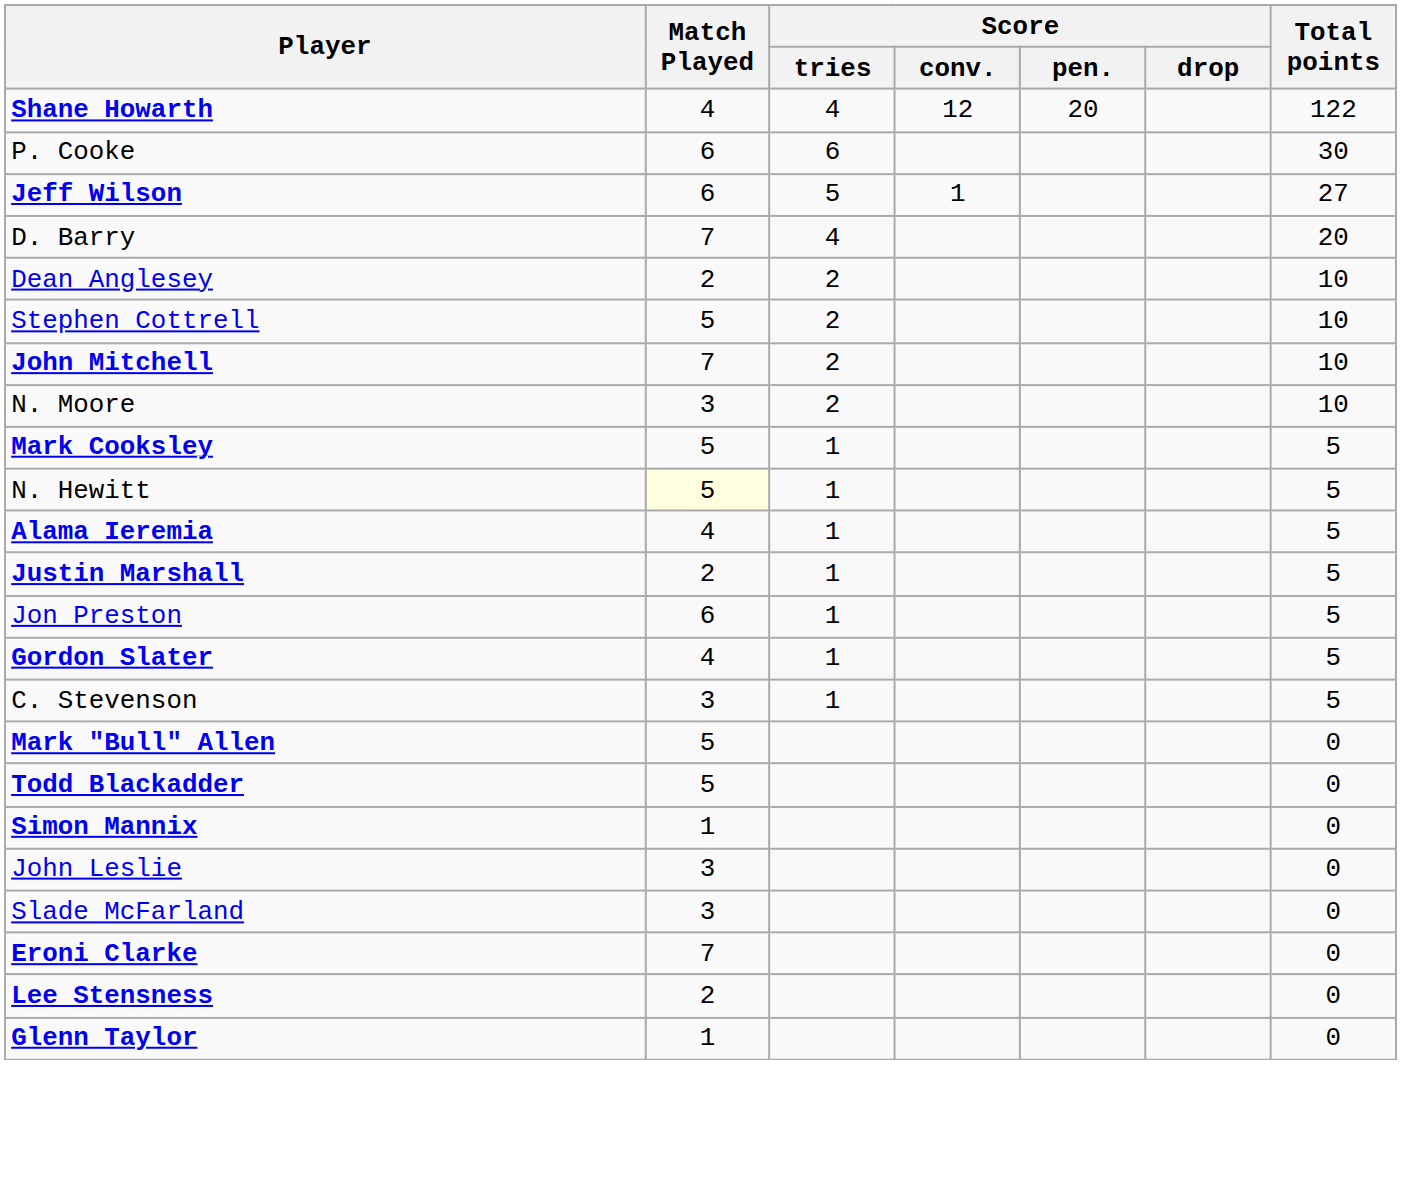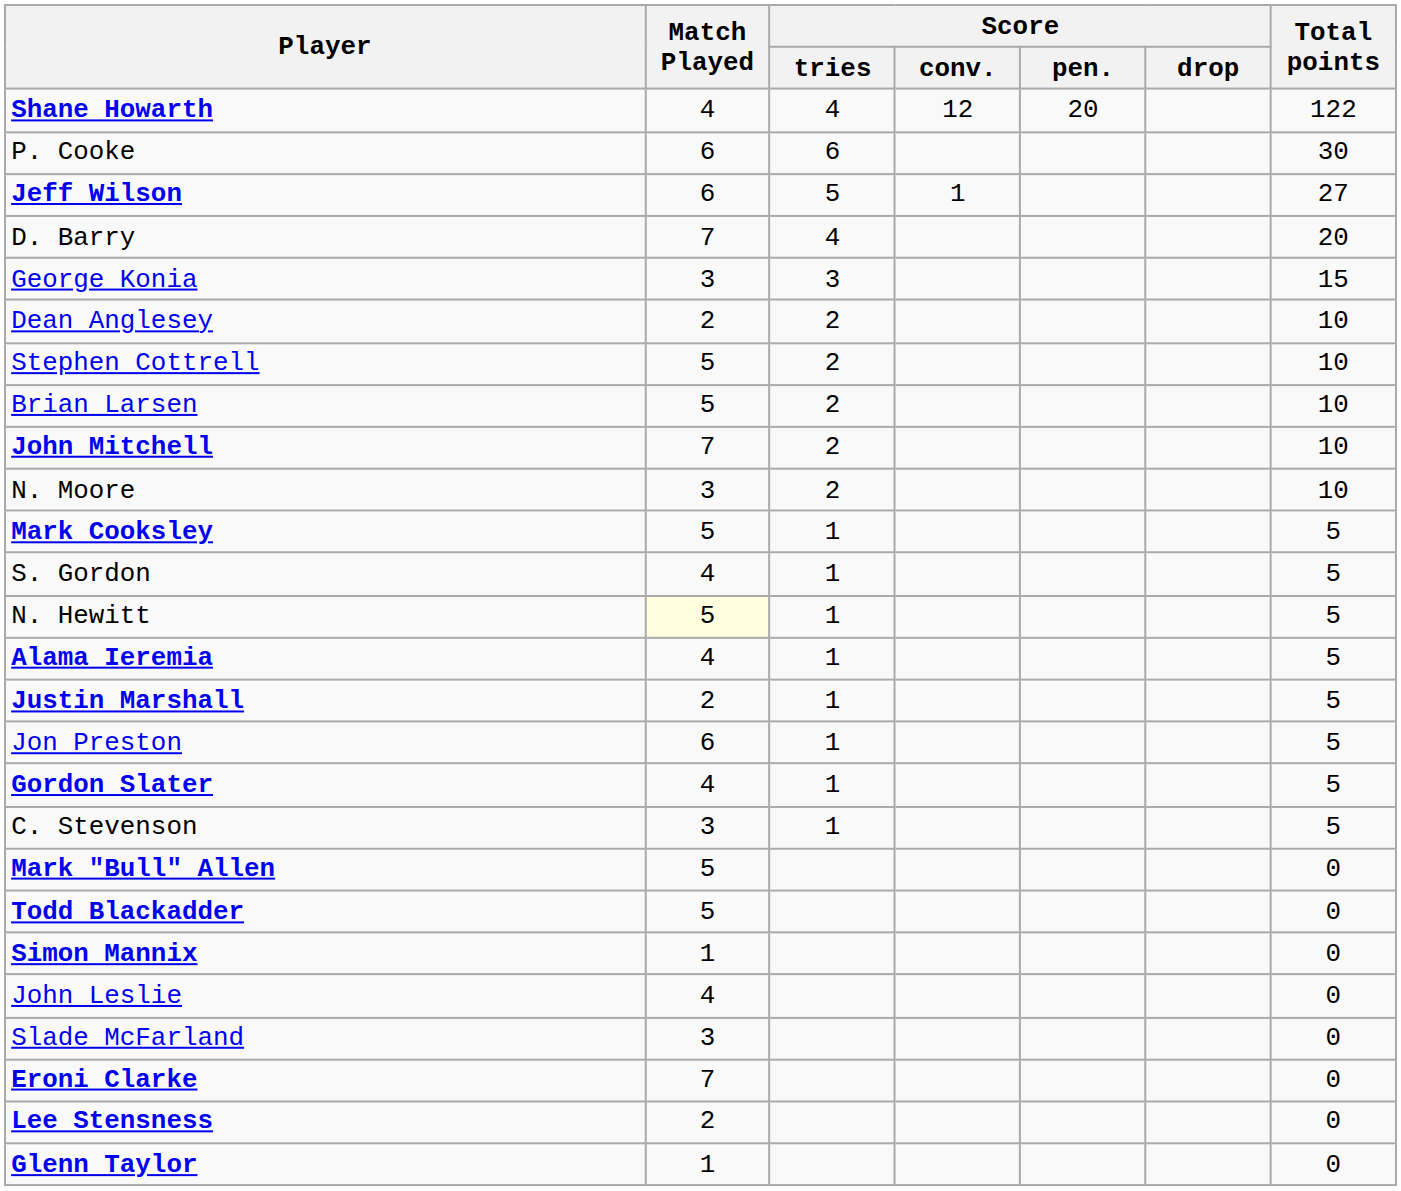 <table class="wikitable sortable" width="700px">
 <tr>
 <th rowspan=2 width="46%">Player</th>
 <th rowspan=2 width="9%">Match <br>Played</th>
 <th colspan=4 width="36%">Score</th>
 <th rowspan=2 width="9%">Total points</th>
 </tr>
 <tr>
 <th width="9%">tries</th>
 <th width="9%">conv.</th>
 <th width="9%">pen.</th>
 <th width="9%">drop</th>
 </tr>
 <tr align=center>
 <td align=left><strong><a href='#'>Shane Howarth</a></strong></td>
 <td>4</td>
 <td>4</td>
 <td>12</td>
 <td>20</td>
 <td></td>
 <td>122</td>
 </tr>
 <tr align=center>
 <td align=left>P. Cooke</td>
 <td>6</td>
 <td>6</td>
 <td></td>
 <td></td>
 <td></td>
 <td>30</td>
 </tr>
 <tr align=center>
 <td align=left><strong><a href='#'>Jeff Wilson</a></strong></td>
 <td>6</td>
 <td>5</td>
 <td>1</td>
 <td></td>
 <td></td>
 <td>27</td>
 </tr>
 <tr align=center>
 <td align=left>D. Barry</td>
 <td>7</td>
 <td>4</td>
 <td></td>
 <td></td>
 <td></td>
 <td>20</td>
 </tr>
 <tr align=center>
+<td align=left><a href='#'>George Konia</a></td>
+<td>3</td>
+<td>3</td>
+<td></td>
+<td></td>
+<td></td>
+<td>15</td>
+</tr>
+<tr align=center>
 <td align=left><a href='#'>Dean Anglesey</a></td>
 <td>2</td>
 <td>2</td>
 <td></td>
 <td></td>
 <td></td>
 <td>10</td>
 </tr>
 <tr align=center>
 <td align=left><a href='#'>Stephen Cottrell</a></td>
+<td>5</td>
+<td>2</td>
+<td></td>
+<td></td>
+<td></td>
+<td>10</td>
+</tr>
+<tr align=center>
+<td align=left><a href='#'>Brian Larsen</a></td>
 <td>5</td>
 <td>2</td>
 <td></td>
 <td></td>
 <td></td>
 <td>10</td>
 </tr>
 <tr align=center>
 <td align=left><strong><a href='#'>John Mitchell</a></strong></td>
 <td>7</td>
 <td>2</td>
 <td></td>
 <td></td>
 <td></td>
 <td>10</td>
 </tr>
 <tr align=center>
 <td align=left>N. Moore</td>
 <td>3</td>
 <td>2</td>
 <td></td>
 <td></td>
 <td></td>
 <td>10</td>
 </tr>
 <tr align=center>
 <td align=left><strong><a href='#'>Mark Cooksley</a></strong></td>
 <td>5</td>
+<td>1</td>
+<td></td>
+<td></td>
+<td></td>
+<td>5</td>
+</tr>
+<tr align=center>
+<td align=left>S. Gordon</td>
+<td>4</td>
 <td>1</td>
 <td></td>
 <td></td>
 <td></td>
 <td>5</td>
 </tr>
 <tr align=center>
 <td align=left>N. Hewitt</td>
 <td style="background: lightyellow;">5</td>
 <td>1</td>
 <td></td>
 <td></td>
 <td></td>
 <td>5</td>
 </tr>
 <tr align=center>
 <td align=left><strong><a href='#'>Alama Ieremia</a></strong></td>
 <td>4</td>
 <td>1</td>
 <td></td>
 <td></td>
 <td></td>
 <td>5</td>
 </tr>
 <tr align=center>
 <td align=left><strong><a href='#'>Justin Marshall</a></strong></td>
 <td>2</td>
 <td>1</td>
 <td></td>
 <td></td>
 <td></td>
 <td>5</td>
 </tr>
 <tr align=center>
 <td align=left><a href='#'>Jon Preston</a></td>
 <td>6</td>
 <td>1</td>
 <td></td>
 <td></td>
 <td></td>
 <td>5</td>
 </tr>
 <tr align=center>
 <td align=left><strong><a href='#'>Gordon Slater</a></strong></td>
 <td>4</td>
 <td>1</td>
 <td></td>
 <td></td>
 <td></td>
 <td>5</td>
 </tr>
 <tr align=center>
 <td align=left>C. Stevenson</td>
 <td>3</td>
 <td>1</td>
 <td></td>
 <td></td>
 <td></td>
 <td>5</td>
 </tr>
 <tr align=center>
 <td align=left><strong><a href='#'>Mark "Bull" Allen</a></strong></td>
 <td>5</td>
 <td></td>
 <td></td>
 <td></td>
 <td></td>
 <td>0</td>
 </tr>
 <tr align=center>
 <td align=left><strong><a href='#'>Todd Blackadder</a></strong></td>
 <td>5</td>
 <td></td>
 <td></td>
 <td></td>
 <td></td>
 <td>0</td>
 </tr>
 <tr align=center>
 <td align=left><strong><a href='#'>Simon Mannix</a></strong></td>
 <td>1</td>
 <td></td>
 <td></td>
 <td></td>
 <td></td>
 <td>0</td>
 </tr>
 <tr align=center>
 <td align=left><a href='#'>John Leslie</a></td>
-<td>3</td>
+<td>4</td>
 <td></td>
 <td></td>
 <td></td>
 <td></td>
 <td>0</td>
 </tr>
 <tr align=center>
 <td align=left><a href='#'>Slade McFarland</a></td>
 <td>3</td>
 <td></td>
 <td></td>
 <td></td>
 <td></td>
 <td>0</td>
 </tr>
 <tr align=center>
 <td align=left><strong><a href='#'>Eroni Clarke</a></strong></td>
 <td>7</td>
 <td></td>
 <td></td>
 <td></td>
 <td></td>
 <td>0</td>
 </tr>
 <tr align=center>
 <td align=left><strong><a href='#'>Lee Stensness</a></strong></td>
 <td>2</td>
 <td></td>
 <td></td>
 <td></td>
 <td></td>
 <td>0</td>
 </tr>
 <tr align=center>
 <td align=left><strong><a href='#'>Glenn Taylor</a></strong></td>
 <td>1</td>
 <td></td>
 <td></td>
 <td></td>
 <td></td>
 <td>0</td>
 </tr>
 </table>
